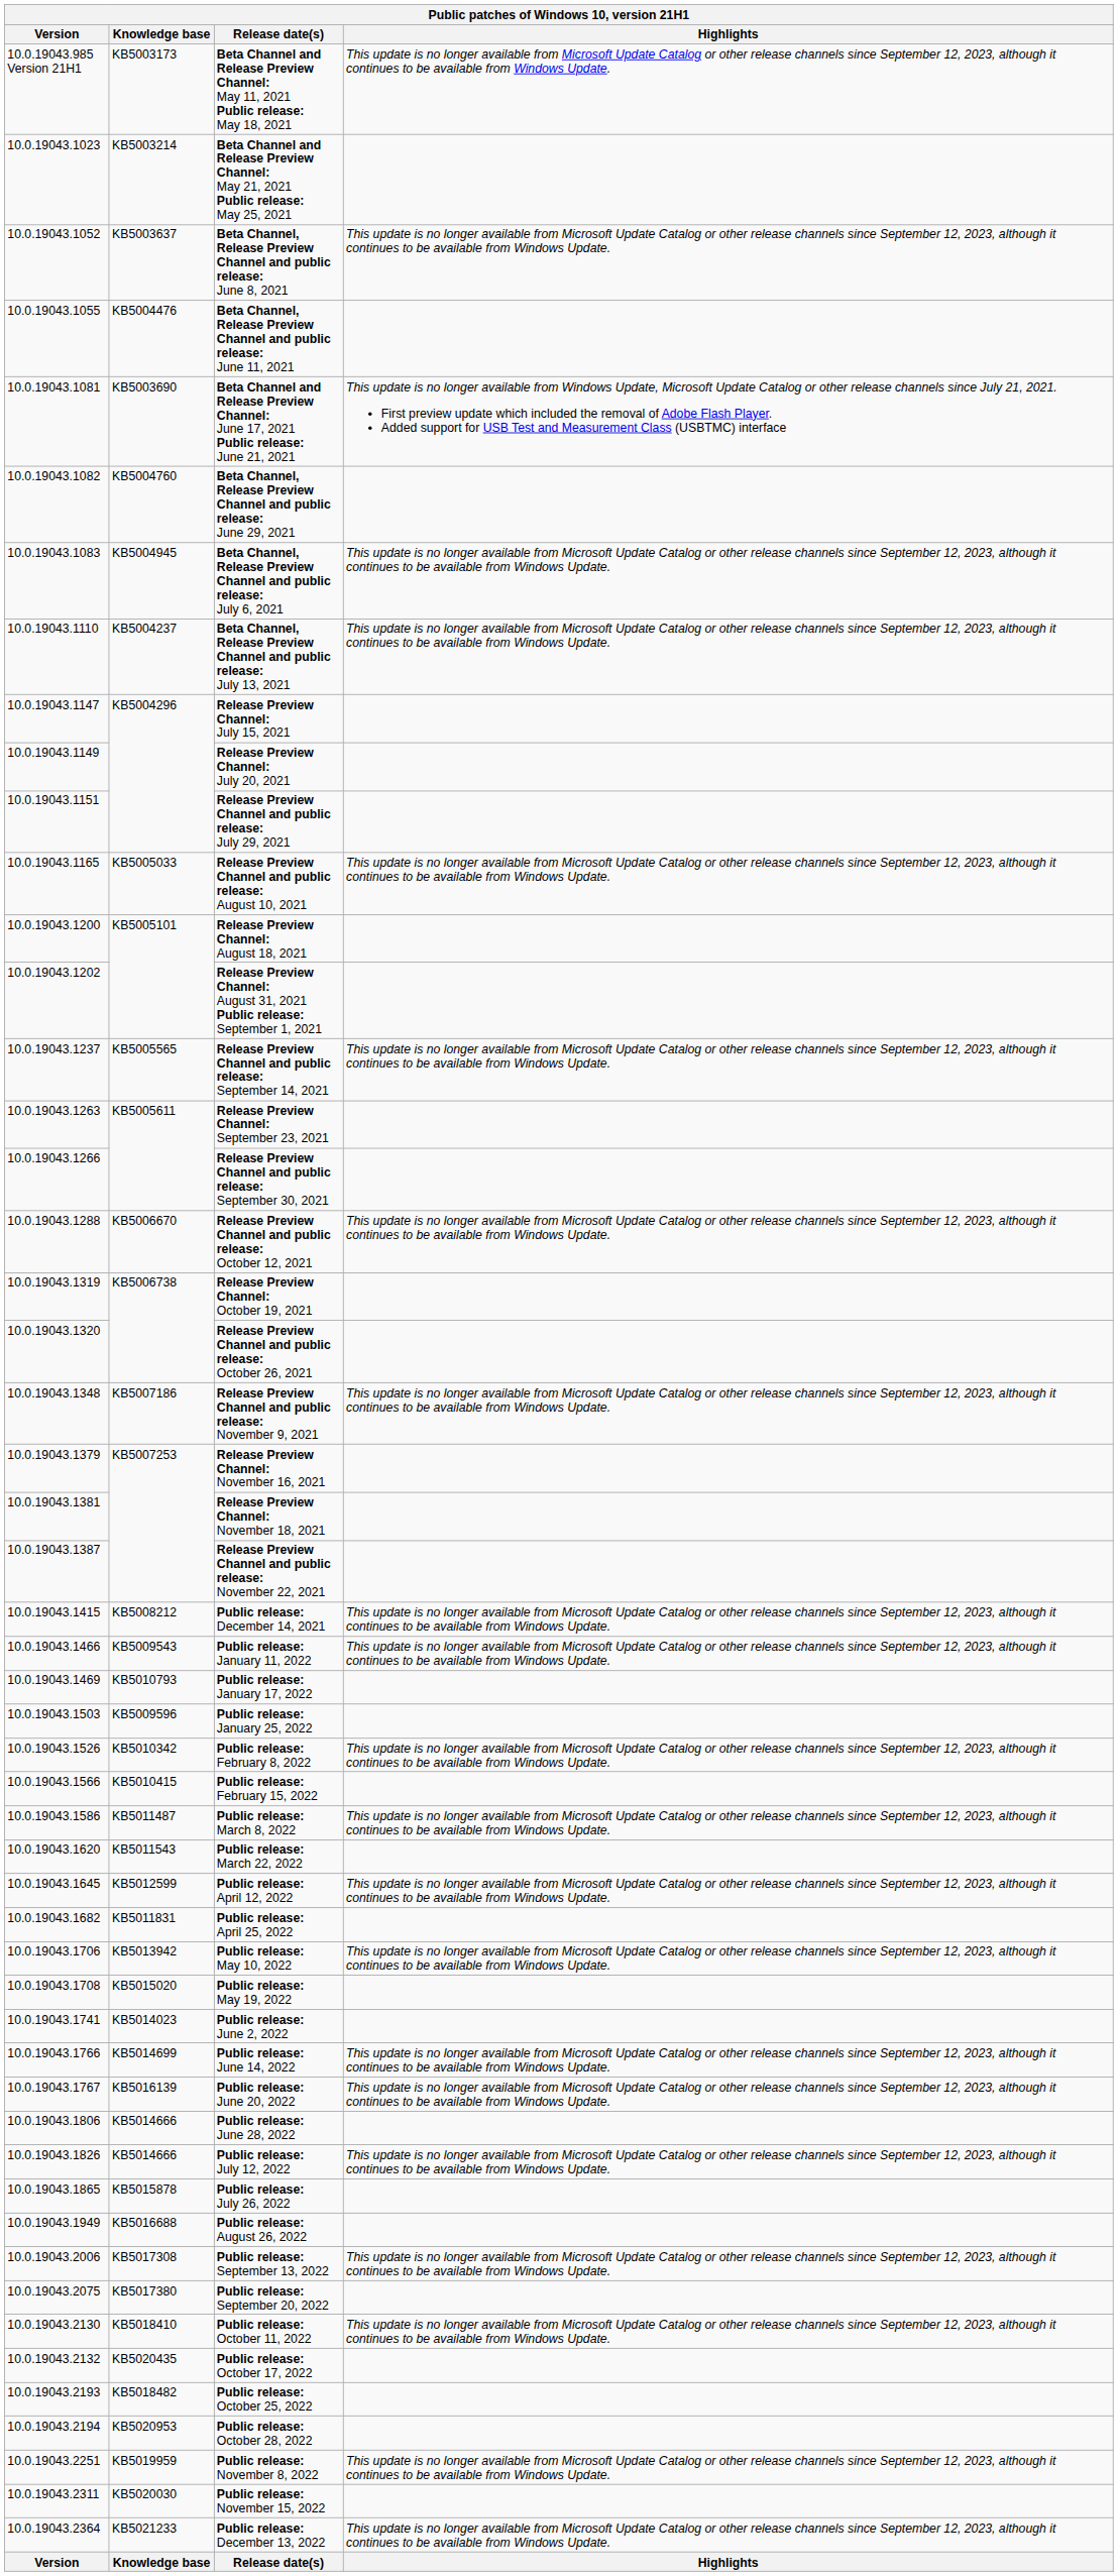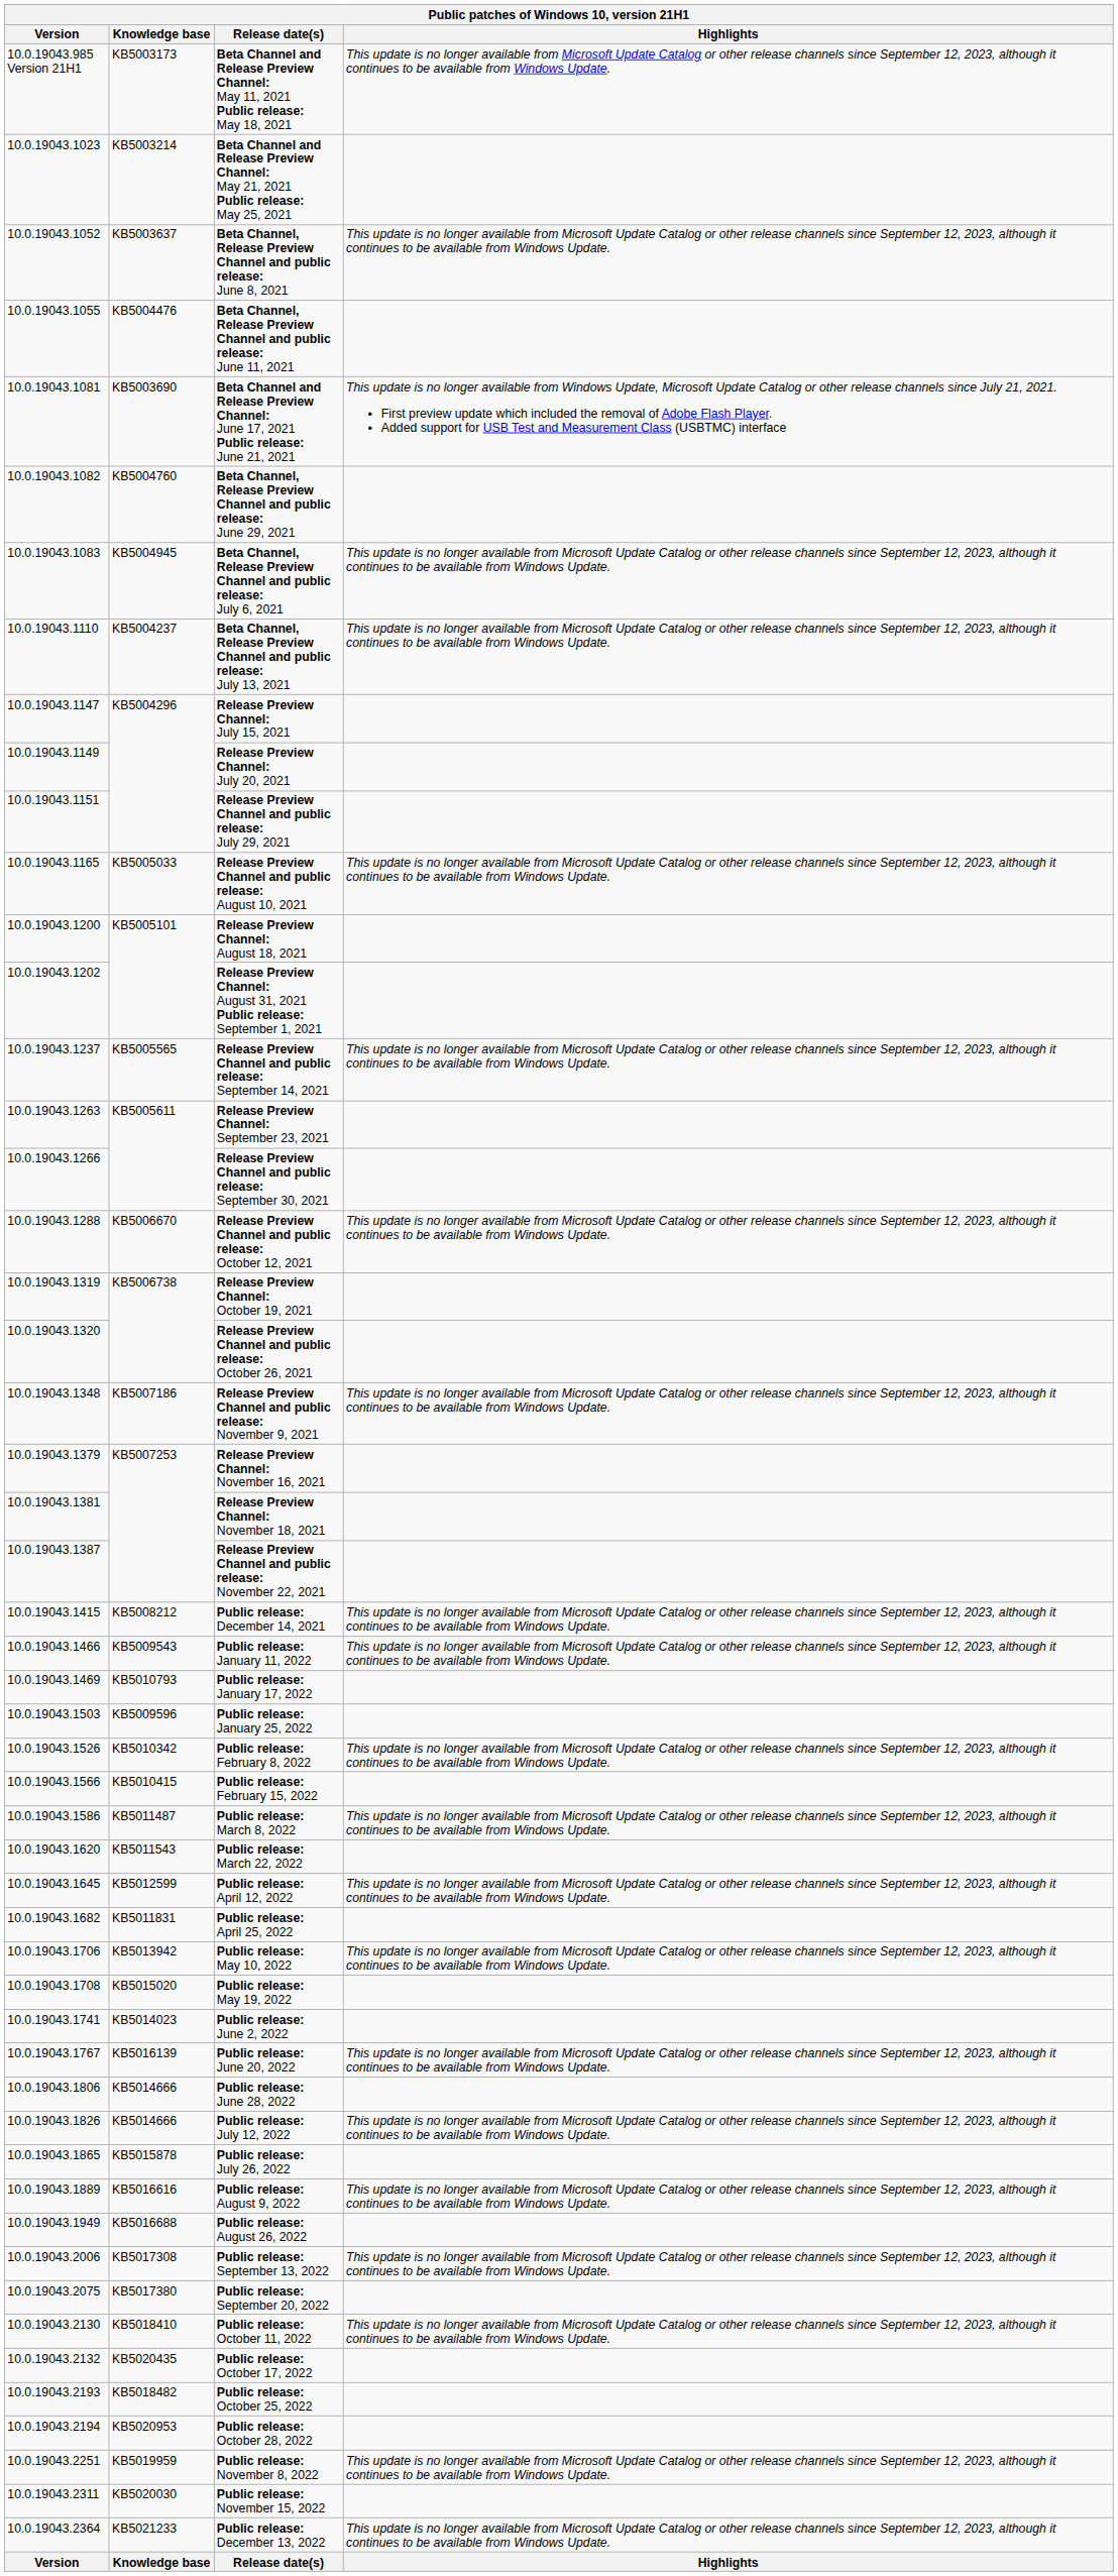 <table class="wikitable mw-collapsible mw-collapsed" style=width:100%;font-size:88%>
 <tr>
 <th colspan=4 style=text-align:center>Public patches of Windows 10, version 21H1</th>
 </tr>
 <tr>
 <th scope=col style=width:8em;text-align:center>Version</th>
 <th scope=col style=width:8em;text-align:center>Knowledge base</th>
 <th scope=col style=width:10em;text-align:center>Release date(s)</th>
 <th scope=col style=text-align:center>Highlights</th>
 </tr>
 <tr valign=top>
 <td>10.0.19043.985<br>Version 21H1<br></td>
 <td>KB5003173</td>
 <td><strong>Beta Channel and Release Preview Channel:</strong><br>May 11, 2021<br><strong>Public release:</strong><br>May 18, 2021</td>
 <td><em>This update is no longer available from <a href='#'>Microsoft Update Catalog</a> or other release channels since September 12, 2023, although it continues to be available from <a href='#'>Windows Update</a>.</em></td>
 </tr>
 <tr valign=top>
 <td>10.0.19043.1023<br></td>
 <td>KB5003214</td>
 <td><strong>Beta Channel and Release Preview Channel:</strong><br>May 21, 2021<br><strong>Public release:</strong><br>May 25, 2021</td>
 <td></td>
 </tr>
 <tr valign=top>
 <td>10.0.19043.1052<br></td>
 <td>KB5003637</td>
 <td><strong>Beta Channel, Release Preview Channel and public release:</strong><br>June 8, 2021</td>
 <td><em>This update is no longer available from Microsoft Update Catalog or other release channels since September 12, 2023, although it continues to be available from Windows Update.</em></td>
 </tr>
 <tr valign=top>
 <td>10.0.19043.1055<br></td>
 <td>KB5004476</td>
 <td><strong>Beta Channel, Release Preview Channel and public release:</strong><br>June 11, 2021</td>
 <td></td>
 </tr>
 <tr valign=top>
 <td>10.0.19043.1081<br></td>
 <td>KB5003690</td>
 <td><strong>Beta Channel and Release Preview Channel:</strong><br>June 17, 2021<br><strong>Public release:</strong><br>June 21, 2021</td>
 <td><em>This update is no longer available from Windows Update, Microsoft Update Catalog or other release channels since July 21, 2021.</em><br><ul><li>First preview update which included the removal of <a href='#'>Adobe Flash Player</a>.</li><li>Added support for <a href='#'>USB Test and Measurement Class</a> (USBTMC) interface</li></ul></td>
 </tr>
 <tr valign=top>
 <td>10.0.19043.1082<br></td>
 <td>KB5004760</td>
 <td><strong>Beta Channel, Release Preview Channel and public release:</strong><br>June 29, 2021</td>
 <td></td>
 </tr>
 <tr valign=top>
 <td>10.0.19043.1083<br></td>
 <td>KB5004945</td>
 <td><strong>Beta Channel, Release Preview Channel and public release:</strong><br>July 6, 2021</td>
 <td><em>This update is no longer available from Microsoft Update Catalog or other release channels since September 12, 2023, although it continues to be available from Windows Update.</em></td>
 </tr>
 <tr valign=top>
 <td>10.0.19043.1110<br></td>
 <td>KB5004237</td>
 <td><strong>Beta Channel, Release Preview Channel and public release:</strong><br>July 13, 2021</td>
 <td><em>This update is no longer available from Microsoft Update Catalog or other release channels since September 12, 2023, although it continues to be available from Windows Update.</em></td>
 </tr>
 <tr valign=top>
 <td>10.0.19043.1147<br></td>
 <td rowspan=3>KB5004296</td>
 <td><strong>Release Preview Channel:</strong><br>July 15, 2021</td>
 <td></td>
 </tr>
 <tr valign=top>
 <td>10.0.19043.1149<br></td>
 <td><strong>Release Preview Channel:</strong><br>July 20, 2021</td>
 <td></td>
 </tr>
 <tr valign=top>
 <td>10.0.19043.1151<br></td>
 <td><strong>Release Preview Channel and public release:</strong><br>July 29, 2021</td>
 <td></td>
 </tr>
 <tr valign=top>
 <td>10.0.19043.1165<br></td>
 <td>KB5005033</td>
 <td><strong>Release Preview Channel and public release:</strong><br>August 10, 2021</td>
 <td><em>This update is no longer available from Microsoft Update Catalog or other release channels since September 12, 2023, although it continues to be available from Windows Update.</em></td>
 </tr>
 <tr valign=top>
 <td>10.0.19043.1200<br></td>
 <td rowspan=2>KB5005101</td>
 <td><strong>Release Preview Channel:</strong><br>August 18, 2021</td>
 <td></td>
 </tr>
 <tr valign=top>
 <td>10.0.19043.1202<br></td>
 <td><strong>Release Preview Channel:</strong><br>August 31, 2021<br><strong>Public release:</strong><br>September 1, 2021</td>
 <td></td>
 </tr>
 <tr valign=top>
 <td>10.0.19043.1237<br></td>
 <td>KB5005565</td>
 <td><strong>Release Preview Channel and public release:</strong><br>September 14, 2021</td>
 <td><em>This update is no longer available from Microsoft Update Catalog or other release channels since September 12, 2023, although it continues to be available from Windows Update.</em></td>
 </tr>
 <tr valign=top>
 <td>10.0.19043.1263<br></td>
 <td rowspan=2>KB5005611</td>
 <td><strong>Release Preview Channel:</strong><br>September 23, 2021</td>
 <td></td>
 </tr>
 <tr valign=top>
 <td>10.0.19043.1266<br></td>
 <td><strong>Release Preview Channel and public release:</strong><br>September 30, 2021</td>
 <td></td>
 </tr>
 <tr valign=top>
 <td>10.0.19043.1288<br></td>
 <td>KB5006670</td>
 <td><strong>Release Preview Channel and public release:</strong><br>October 12, 2021</td>
 <td><em>This update is no longer available from Microsoft Update Catalog or other release channels since September 12, 2023, although it continues to be available from Windows Update.</em></td>
 </tr>
 <tr valign=top>
 <td>10.0.19043.1319<br></td>
 <td rowspan=2>KB5006738</td>
 <td><strong>Release Preview Channel:</strong><br>October 19, 2021</td>
 <td></td>
 </tr>
 <tr valign=top>
 <td>10.0.19043.1320<br></td>
 <td><strong>Release Preview Channel and public release:</strong><br>October 26, 2021</td>
 <td></td>
 </tr>
 <tr valign=top>
 <td>10.0.19043.1348<br></td>
 <td>KB5007186</td>
 <td><strong>Release Preview Channel and public release:</strong><br>November 9, 2021</td>
 <td><em>This update is no longer available from Microsoft Update Catalog or other release channels since September 12, 2023, although it continues to be available from Windows Update.</em></td>
 </tr>
 <tr valign=top>
 <td>10.0.19043.1379<br></td>
 <td rowspan=3>KB5007253</td>
 <td><strong>Release Preview Channel:</strong><br>November 16, 2021</td>
 <td></td>
 </tr>
 <tr valign=top>
 <td>10.0.19043.1381<br></td>
 <td><strong>Release Preview Channel:</strong><br>November 18, 2021</td>
 <td></td>
 </tr>
 <tr valign=top>
 <td>10.0.19043.1387<br></td>
 <td><strong>Release Preview Channel and public release:</strong><br>November 22, 2021</td>
 <td></td>
 </tr>
 <tr valign=top>
 <td>10.0.19043.1415<br></td>
 <td>KB5008212</td>
 <td><strong>Public release:</strong><br>December 14, 2021</td>
 <td><em>This update is no longer available from Microsoft Update Catalog or other release channels since September 12, 2023, although it continues to be available from Windows Update.</em></td>
 </tr>
 <tr valign=top>
 <td>10.0.19043.1466<br></td>
 <td>KB5009543</td>
 <td><strong>Public release:</strong><br>January 11, 2022</td>
 <td><em>This update is no longer available from Microsoft Update Catalog or other release channels since September 12, 2023, although it continues to be available from Windows Update.</em></td>
 </tr>
 <tr valign=top>
 <td>10.0.19043.1469<br></td>
 <td>KB5010793</td>
 <td><strong>Public release:</strong><br>January 17, 2022</td>
 <td></td>
 </tr>
 <tr valign=top>
 <td>10.0.19043.1503<br></td>
 <td>KB5009596</td>
 <td><strong>Public release:</strong><br>January 25, 2022</td>
 <td></td>
 </tr>
 <tr valign=top>
 <td>10.0.19043.1526<br></td>
 <td>KB5010342</td>
 <td><strong>Public release:</strong><br>February 8, 2022</td>
 <td><em>This update is no longer available from Microsoft Update Catalog or other release channels since September 12, 2023, although it continues to be available from Windows Update.</em></td>
 </tr>
 <tr valign=top>
 <td>10.0.19043.1566<br></td>
 <td>KB5010415</td>
 <td><strong>Public release:</strong><br>February 15, 2022</td>
 <td></td>
 </tr>
 <tr valign=top>
 <td>10.0.19043.1586<br></td>
 <td>KB5011487</td>
 <td><strong>Public release:</strong><br>March 8, 2022</td>
 <td><em>This update is no longer available from Microsoft Update Catalog or other release channels since September 12, 2023, although it continues to be available from Windows Update.</em></td>
 </tr>
 <tr valign=top>
 <td>10.0.19043.1620<br></td>
 <td>KB5011543</td>
 <td><strong>Public release:</strong><br>March 22, 2022</td>
 <td></td>
 </tr>
 <tr valign=top>
 <td>10.0.19043.1645<br></td>
 <td>KB5012599</td>
 <td><strong>Public release:</strong><br>April 12, 2022</td>
 <td><em>This update is no longer available from Microsoft Update Catalog or other release channels since September 12, 2023, although it continues to be available from Windows Update.</em></td>
 </tr>
 <tr valign=top>
 <td>10.0.19043.1682<br></td>
 <td>KB5011831</td>
 <td><strong>Public release:</strong><br>April 25, 2022</td>
 <td></td>
 </tr>
 <tr valign=top>
 <td>10.0.19043.1706<br></td>
 <td>KB5013942</td>
 <td><strong>Public release:</strong><br>May 10, 2022</td>
 <td><em>This update is no longer available from Microsoft Update Catalog or other release channels since September 12, 2023, although it continues to be available from Windows Update.</em></td>
 </tr>
 <tr valign=top>
 <td>10.0.19043.1708<br></td>
 <td>KB5015020</td>
 <td><strong>Public release:</strong><br>May 19, 2022</td>
 <td></td>
 </tr>
 <tr valign=top>
 <td>10.0.19043.1741<br></td>
 <td>KB5014023</td>
 <td><strong>Public release:</strong><br>June 2, 2022</td>
 <td></td>
 </tr>
 <tr valign=top>
-<td>10.0.19043.1766<br></td>
-<td>KB5014699</td>
-<td><strong>Public release:</strong><br>June 14, 2022</td>
-<td><em>This update is no longer available from Microsoft Update Catalog or other release channels since September 12, 2023, although it continues to be available from Windows Update.</em></td>
-</tr>
-<tr valign=top>
 <td>10.0.19043.1767<br></td>
 <td>KB5016139</td>
 <td><strong>Public release:</strong><br>June 20, 2022</td>
 <td><em>This update is no longer available from Microsoft Update Catalog or other release channels since September 12, 2023, although it continues to be available from Windows Update.</em></td>
 </tr>
 <tr valign=top>
 <td>10.0.19043.1806<br></td>
 <td>KB5014666</td>
 <td><strong>Public release:</strong><br>June 28, 2022</td>
 <td></td>
 </tr>
 <tr valign=top>
 <td>10.0.19043.1826<br></td>
 <td>KB5014666</td>
 <td><strong>Public release:</strong><br>July 12, 2022</td>
 <td><em>This update is no longer available from Microsoft Update Catalog or other release channels since September 12, 2023, although it continues to be available from Windows Update.</em></td>
 </tr>
 <tr valign=top>
 <td>10.0.19043.1865<br></td>
 <td>KB5015878</td>
 <td><strong>Public release:</strong><br>July 26, 2022</td>
 <td></td>
+</tr>
+<tr valign=top>
+<td>10.0.19043.1889<br></td>
+<td>KB5016616</td>
+<td><strong>Public release:</strong><br>August 9, 2022</td>
+<td><em>This update is no longer available from Microsoft Update Catalog or other release channels since September 12, 2023, although it continues to be available from Windows Update.</em></td>
 </tr>
 <tr valign=top>
 <td>10.0.19043.1949<br></td>
 <td>KB5016688</td>
 <td><strong>Public release:</strong><br>August 26, 2022</td>
 <td></td>
 </tr>
 <tr valign=top>
 <td>10.0.19043.2006<br></td>
 <td>KB5017308</td>
 <td><strong>Public release:</strong><br>September 13, 2022</td>
 <td><em>This update is no longer available from Microsoft Update Catalog or other release channels since September 12, 2023, although it continues to be available from Windows Update.</em></td>
 </tr>
 <tr valign=top>
 <td>10.0.19043.2075<br></td>
 <td>KB5017380</td>
 <td><strong>Public release:</strong><br>September 20, 2022</td>
 <td></td>
 </tr>
 <tr valign=top>
 <td>10.0.19043.2130<br></td>
 <td>KB5018410</td>
 <td><strong>Public release:</strong><br>October 11, 2022</td>
 <td><em>This update is no longer available from Microsoft Update Catalog or other release channels since September 12, 2023, although it continues to be available from Windows Update.</em></td>
 </tr>
 <tr valign=top>
 <td>10.0.19043.2132<br></td>
 <td>KB5020435</td>
 <td><strong>Public release:</strong><br>October 17, 2022</td>
 <td></td>
 </tr>
 <tr valign=top>
 <td>10.0.19043.2193<br></td>
 <td>KB5018482</td>
 <td><strong>Public release:</strong><br>October 25, 2022</td>
 <td></td>
 </tr>
 <tr valign=top>
 <td>10.0.19043.2194<br></td>
 <td>KB5020953</td>
 <td><strong>Public release:</strong><br>October 28, 2022</td>
 <td></td>
 </tr>
 <tr valign=top>
 <td>10.0.19043.2251<br></td>
 <td>KB5019959</td>
 <td><strong>Public release:</strong><br>November 8, 2022</td>
 <td><em>This update is no longer available from Microsoft Update Catalog or other release channels since September 12, 2023, although it continues to be available from Windows Update.</em></td>
 </tr>
 <tr valign=top>
 <td>10.0.19043.2311<br></td>
 <td>KB5020030</td>
 <td><strong>Public release:</strong><br>November 15, 2022</td>
 <td></td>
 </tr>
 <tr valign=top>
 <td>10.0.19043.2364<br></td>
 <td>KB5021233</td>
 <td><strong>Public release:</strong><br>December 13, 2022</td>
 <td><em>This update is no longer available from Microsoft Update Catalog or other release channels since September 12, 2023, although it continues to be available from Windows Update.</em></td>
 </tr>
 <tr>
 <th>Version</th>
 <th>Knowledge base</th>
 <th>Release date(s)</th>
 <th>Highlights</th>
 </tr>
 </table>
